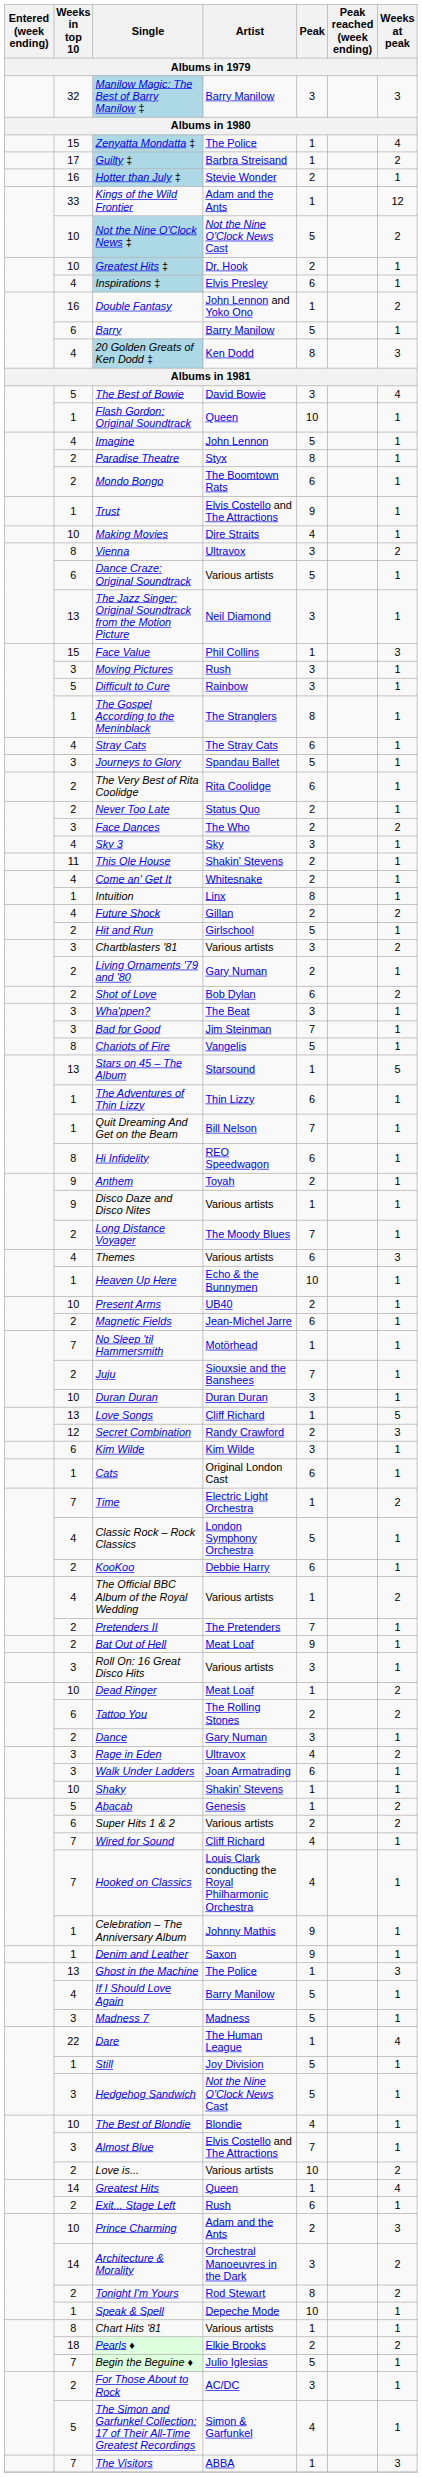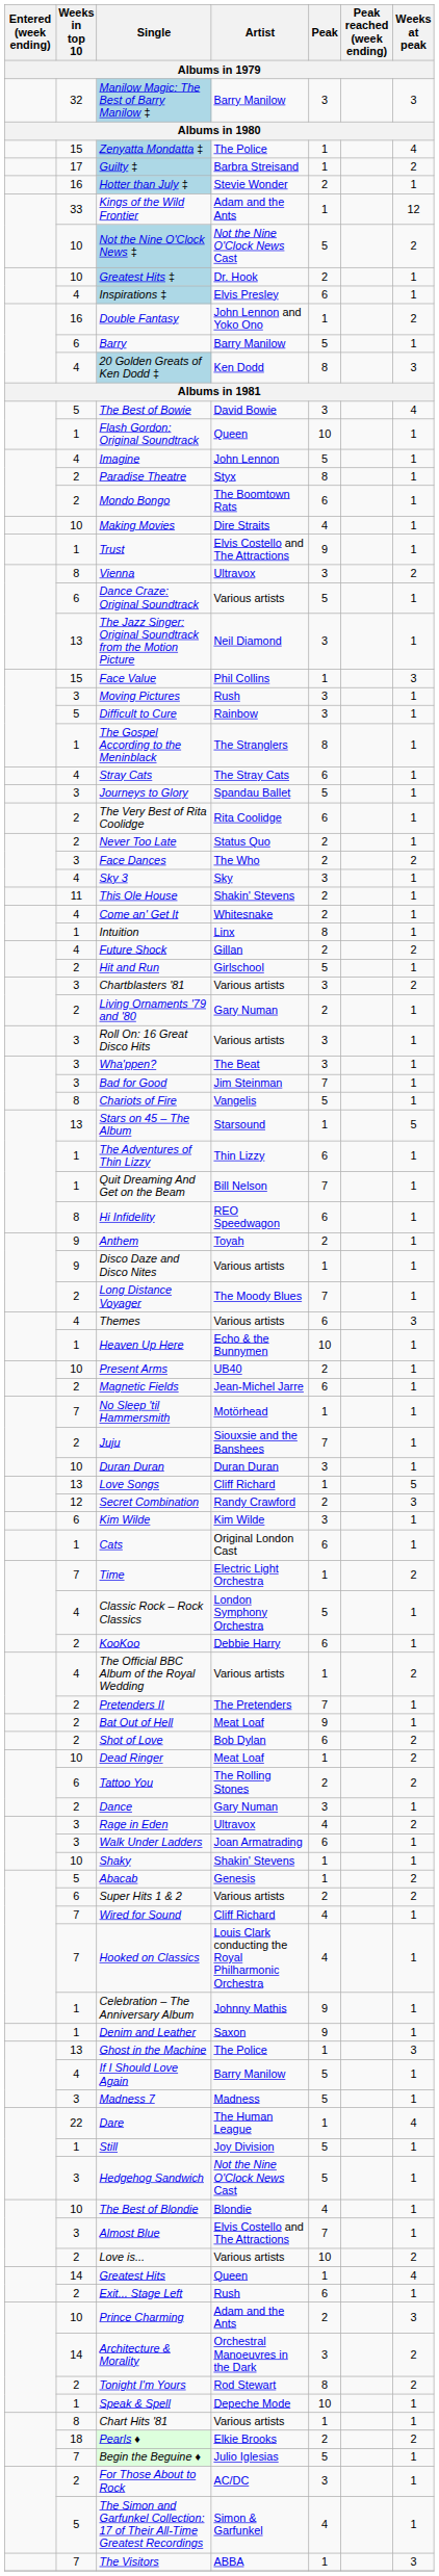 <table class="wikitable sortable" style="text-align:center;">
 <tr>
 <th>Entered <br>(week ending)</th>
 <th data-sort-type="number">Weeks<br>in<br>top<br>10</th>
 <th>Single</th>
 <th>Artist</th>
 <th data-sort-type="number">Peak</th>
 <th>Peak<br>reached <br>(week ending)</th>
 <th data-sort-type="number">Weeks<br>at<br>peak</th>
 </tr>
 <tr>
 <th colspan="7">Albums in 1979</th>
 </tr>
 <tr>
 <td></td>
 <td>32</td>
 <td align="left" bgcolor=lightblue><em><a href='#'>Manilow Magic: The Best of Barry Manilow</a></em> ‡</td>
 <td align="left"><a href='#'>Barry Manilow</a></td>
 <td>3</td>
 <td></td>
 <td>3</td>
 </tr>
 <tr>
 <th colspan="7">Albums in 1980</th>
 </tr>
 <tr>
 <td></td>
 <td>15</td>
 <td align="left" bgcolor=lightblue><em><a href='#'>Zenyatta Mondatta</a></em> ‡</td>
 <td align="left"><a href='#'>The Police</a></td>
 <td>1</td>
 <td></td>
 <td>4</td>
 </tr>
 <tr>
 <td></td>
 <td>17</td>
 <td align="left" bgcolor=lightblue><em><a href='#'>Guilty</a></em> ‡</td>
 <td align="left"><a href='#'>Barbra Streisand</a></td>
 <td>1</td>
 <td></td>
 <td>2</td>
 </tr>
 <tr>
 <td></td>
 <td>16</td>
 <td align="left" bgcolor=lightblue><em><a href='#'>Hotter than July</a></em> ‡</td>
 <td align="left"><a href='#'>Stevie Wonder</a></td>
 <td>2</td>
 <td></td>
 <td>1</td>
 </tr>
 <tr>
 <td rowspan="2"></td>
 <td>33</td>
 <td align="left"><em><a href='#'>Kings of the Wild Frontier</a></em></td>
 <td align="left"><a href='#'>Adam and the Ants</a></td>
 <td>1</td>
 <td></td>
 <td>12</td>
 </tr>
 <tr>
 <td>10</td>
 <td align="left" bgcolor=lightblue><em><a href='#'>Not the Nine O'Clock News</a></em> ‡</td>
 <td align="left"><a href='#'><em>Not the Nine O'Clock News</em> Cast</a></td>
 <td>5</td>
 <td></td>
 <td>2</td>
 </tr>
 <tr>
 <td rowspan="2"></td>
 <td>10</td>
 <td align="left" bgcolor=lightblue><em><a href='#'>Greatest Hits</a></em> ‡</td>
 <td align="left"><a href='#'>Dr. Hook</a></td>
 <td>2</td>
 <td></td>
 <td>1</td>
 </tr>
 <tr>
 <td>4</td>
 <td align="left" bgcolor=lightblue><em>Inspirations</em> ‡</td>
 <td align="left"><a href='#'>Elvis Presley</a></td>
 <td>6</td>
 <td></td>
 <td>1</td>
 </tr>
 <tr>
 <td rowspan="3"></td>
 <td>16</td>
 <td align="left"><em><a href='#'>Double Fantasy</a></em></td>
 <td align="left"><a href='#'>John Lennon</a> and <a href='#'>Yoko Ono</a></td>
 <td>1</td>
 <td></td>
 <td>2</td>
 </tr>
 <tr>
 <td>6</td>
 <td align="left"><em><a href='#'>Barry</a></em></td>
 <td align="left"><a href='#'>Barry Manilow</a></td>
 <td>5</td>
 <td></td>
 <td>1</td>
 </tr>
 <tr>
 <td>4</td>
 <td align="left" bgcolor=lightblue><em>20 Golden Greats of Ken Dodd</em> ‡</td>
 <td align="left"><a href='#'>Ken Dodd</a></td>
 <td>8</td>
 <td></td>
 <td>3</td>
 </tr>
 <tr>
 <th colspan="7">Albums in 1981</th>
 </tr>
 <tr>
 <td rowspan="2"></td>
 <td>5</td>
 <td align="left"><em><a href='#'>The Best of Bowie</a></em></td>
 <td align="left"><a href='#'>David Bowie</a></td>
 <td>3</td>
 <td></td>
 <td>4</td>
 </tr>
 <tr>
 <td>1</td>
 <td align="left"><em><a href='#'>Flash Gordon: Original Soundtrack</a></em></td>
 <td align="left"><a href='#'>Queen</a></td>
 <td>10</td>
 <td></td>
 <td>1</td>
 </tr>
 <tr>
 <td rowspan="3"></td>
 <td>4</td>
 <td align="left"><em><a href='#'>Imagine</a></em></td>
 <td align="left"><a href='#'>John Lennon</a></td>
 <td>5</td>
 <td></td>
 <td>1</td>
 </tr>
 <tr>
 <td>2</td>
 <td align="left"><em><a href='#'>Paradise Theatre</a></em></td>
 <td align="left"><a href='#'>Styx</a></td>
 <td>8</td>
 <td></td>
 <td>1</td>
 </tr>
 <tr>
 <td>2</td>
 <td align="left"><em><a href='#'>Mondo Bongo</a></em></td>
 <td align="left"><a href='#'>The Boomtown Rats</a></td>
 <td>6</td>
 <td></td>
 <td>1</td>
 </tr>
 <tr>
 <td></td>
-<td>1</td>
-<td align="left"><em><a href='#'>Trust</a></em></td>
-<td align="left"><a href='#'>Elvis Costello</a> and <a href='#'>The Attractions</a></td>
-<td>9</td>
+<td>10</td>
+<td align="left"><em><a href='#'>Making Movies</a></em></td>
+<td align="left"><a href='#'>Dire Straits</a></td>
+<td>4</td>
 <td></td>
 <td>1</td>
 </tr>
 <tr>
 <td></td>
-<td>10</td>
-<td align="left"><em><a href='#'>Making Movies</a></em></td>
-<td align="left"><a href='#'>Dire Straits</a></td>
-<td>4</td>
+<td>1</td>
+<td align="left"><em><a href='#'>Trust</a></em></td>
+<td align="left"><a href='#'>Elvis Costello</a> and <a href='#'>The Attractions</a></td>
+<td>9</td>
 <td></td>
 <td>1</td>
 </tr>
 <tr>
 <td rowspan="3"></td>
 <td>8</td>
 <td align="left"><em><a href='#'>Vienna</a></em></td>
 <td align="left"><a href='#'>Ultravox</a></td>
 <td>3</td>
 <td></td>
 <td>2</td>
 </tr>
 <tr>
 <td>6</td>
 <td align="left"><em><a href='#'>Dance Craze: Original Soundtrack</a></em></td>
 <td align="left">Various artists</td>
 <td>5</td>
 <td></td>
 <td>1</td>
 </tr>
 <tr>
 <td>13</td>
 <td align="left"><em><a href='#'>The Jazz Singer: Original Soundtrack from the Motion Picture</a></em></td>
 <td align="left"><a href='#'>Neil Diamond</a></td>
 <td>3</td>
 <td></td>
 <td>1</td>
 </tr>
 <tr>
 <td rowspan="4"></td>
 <td>15</td>
 <td align="left"><em><a href='#'>Face Value</a></em></td>
 <td align="left"><a href='#'>Phil Collins</a></td>
 <td>1</td>
 <td></td>
 <td>3</td>
 </tr>
 <tr>
 <td>3</td>
 <td align="left"><em><a href='#'>Moving Pictures</a></em></td>
 <td align="left"><a href='#'>Rush</a></td>
 <td>3</td>
 <td></td>
 <td>1</td>
 </tr>
 <tr>
 <td>5</td>
 <td align="left"><em><a href='#'>Difficult to Cure</a></em></td>
 <td align="left"><a href='#'>Rainbow</a></td>
 <td>3</td>
 <td></td>
 <td>1</td>
 </tr>
 <tr>
 <td>1</td>
 <td align="left"><em><a href='#'>The Gospel According to the Meninblack</a></em></td>
 <td align="left"><a href='#'>The Stranglers</a></td>
 <td>8</td>
 <td></td>
 <td>1</td>
 </tr>
 <tr>
 <td></td>
 <td>4</td>
 <td align="left"><em><a href='#'>Stray Cats</a></em></td>
 <td align="left"><a href='#'>The Stray Cats</a></td>
 <td>6</td>
 <td></td>
 <td>1</td>
 </tr>
 <tr>
 <td></td>
 <td>3</td>
 <td align="left"><em><a href='#'>Journeys to Glory</a></em></td>
 <td align="left"><a href='#'>Spandau Ballet</a></td>
 <td>5</td>
 <td></td>
 <td>1</td>
 </tr>
 <tr>
 <td></td>
 <td>2</td>
 <td align="left"><em>The Very Best of Rita Coolidge</em></td>
 <td align="left"><a href='#'>Rita Coolidge</a></td>
 <td>6</td>
 <td></td>
 <td>1</td>
 </tr>
 <tr>
 <td rowspan="3"></td>
 <td>2</td>
 <td align="left"><em><a href='#'>Never Too Late</a></em></td>
 <td align="left"><a href='#'>Status Quo</a></td>
 <td>2</td>
 <td></td>
 <td>1</td>
 </tr>
 <tr>
 <td>3</td>
 <td align="left"><em><a href='#'>Face Dances</a></em></td>
 <td align="left"><a href='#'>The Who</a></td>
 <td>2</td>
 <td></td>
 <td>2</td>
 </tr>
 <tr>
 <td>4</td>
 <td align="left"><em><a href='#'>Sky 3</a></em></td>
 <td align="left"><a href='#'>Sky</a></td>
 <td>3</td>
 <td></td>
 <td>1</td>
 </tr>
 <tr>
 <td></td>
 <td>11</td>
 <td align="left"><em><a href='#'>This Ole House</a></em></td>
 <td align="left"><a href='#'>Shakin' Stevens</a></td>
 <td>2</td>
 <td></td>
 <td>1</td>
 </tr>
 <tr>
 <td rowspan="2"></td>
 <td>4</td>
 <td align="left"><em><a href='#'>Come an' Get It</a></em></td>
 <td align="left"><a href='#'>Whitesnake</a></td>
 <td>2</td>
 <td></td>
 <td>1</td>
 </tr>
 <tr>
 <td>1</td>
 <td align="left"><em>Intuition</em></td>
 <td align="left"><a href='#'>Linx</a></td>
 <td>8</td>
 <td></td>
 <td>1</td>
 </tr>
 <tr>
 <td rowspan="2"></td>
 <td>4</td>
 <td align="left"><em><a href='#'>Future Shock</a></em></td>
 <td align="left"><a href='#'>Gillan</a></td>
 <td>2</td>
 <td></td>
 <td>2</td>
 </tr>
 <tr>
 <td>2</td>
 <td align="left"><em><a href='#'>Hit and Run</a></em></td>
 <td align="left"><a href='#'>Girlschool</a></td>
 <td>5</td>
 <td></td>
 <td>1</td>
 </tr>
 <tr>
 <td rowspan="2"></td>
 <td>3</td>
 <td align="left"><em>Chartblasters '81</em></td>
 <td align="left">Various artists</td>
 <td>3</td>
 <td></td>
 <td>2</td>
 </tr>
 <tr>
 <td>2</td>
 <td align="left"><em><a href='#'>Living Ornaments '79 and '80</a></em></td>
 <td align="left"><a href='#'>Gary Numan</a></td>
 <td>2</td>
 <td></td>
 <td>1</td>
 </tr>
 <tr>
 <td></td>
-<td>2</td>
-<td align="left"><em><a href='#'>Shot of Love</a></em></td>
-<td align="left"><a href='#'>Bob Dylan</a></td>
-<td>6</td>
+<td>3</td>
+<td align="left"><em>Roll On: 16 Great Disco Hits</em></td>
+<td align="left">Various artists</td>
+<td>3</td>
 <td></td>
-<td>2</td>
+<td>1</td>
 </tr>
 <tr>
 <td rowspan="3"></td>
 <td>3</td>
 <td align="left"><em><a href='#'>Wha'ppen?</a></em></td>
 <td align="left"><a href='#'>The Beat</a></td>
 <td>3</td>
 <td></td>
 <td>1</td>
 </tr>
 <tr>
 <td>3</td>
 <td align="left"><em><a href='#'>Bad for Good</a></em></td>
 <td align="left"><a href='#'>Jim Steinman</a></td>
 <td>7</td>
 <td></td>
 <td>1</td>
 </tr>
 <tr>
 <td>8</td>
 <td align="left"><em><a href='#'>Chariots of Fire</a></em></td>
 <td align="left"><a href='#'>Vangelis</a></td>
 <td>5</td>
 <td></td>
 <td>1</td>
 </tr>
 <tr>
 <td rowspan="4"></td>
 <td>13</td>
 <td align="left"><em><a href='#'>Stars on 45 – The Album</a></em></td>
 <td align="left"><a href='#'>Starsound</a></td>
 <td>1</td>
 <td></td>
 <td>5</td>
 </tr>
 <tr>
 <td>1</td>
 <td align="left"><em><a href='#'>The Adventures of Thin Lizzy</a></em></td>
 <td align="left"><a href='#'>Thin Lizzy</a></td>
 <td>6</td>
 <td></td>
 <td>1</td>
 </tr>
 <tr>
 <td>1</td>
 <td align="left"><em>Quit Dreaming And Get on the Beam</em></td>
 <td align="left"><a href='#'>Bill Nelson</a></td>
 <td>7</td>
 <td></td>
 <td>1</td>
 </tr>
 <tr>
 <td>8</td>
 <td align="left"><em><a href='#'>Hi Infidelity</a></em></td>
 <td align="left"><a href='#'>REO Speedwagon</a></td>
 <td>6</td>
 <td></td>
 <td>1</td>
 </tr>
 <tr>
 <td rowspan="3"></td>
 <td>9</td>
 <td align="left"><em><a href='#'>Anthem</a></em></td>
 <td align="left"><a href='#'>Toyah</a></td>
 <td>2</td>
 <td></td>
 <td>1</td>
 </tr>
 <tr>
 <td>9</td>
 <td align="left"><em>Disco Daze and Disco Nites</em></td>
 <td align="left">Various artists</td>
 <td>1</td>
 <td></td>
 <td>1</td>
 </tr>
 <tr>
 <td>2</td>
 <td align="left"><em><a href='#'>Long Distance Voyager</a></em></td>
 <td align="left"><a href='#'>The Moody Blues</a></td>
 <td>7</td>
 <td></td>
 <td>1</td>
 </tr>
 <tr>
 <td rowspan="2"></td>
 <td>4</td>
 <td align="left"><em>Themes</em></td>
 <td align="left">Various artists</td>
 <td>6</td>
 <td></td>
 <td>3</td>
 </tr>
 <tr>
 <td>1</td>
 <td align="left"><em><a href='#'>Heaven Up Here</a></em></td>
 <td align="left"><a href='#'>Echo & the Bunnymen</a></td>
 <td>10</td>
 <td></td>
 <td>1</td>
 </tr>
 <tr>
 <td rowspan="2"></td>
 <td>10</td>
 <td align="left"><em><a href='#'>Present Arms</a></em></td>
 <td align="left"><a href='#'>UB40</a></td>
 <td>2</td>
 <td></td>
 <td>1</td>
 </tr>
 <tr>
 <td>2</td>
 <td align="left"><em><a href='#'>Magnetic Fields</a></em></td>
 <td align="left"><a href='#'>Jean-Michel Jarre</a></td>
 <td>6</td>
 <td></td>
 <td>1</td>
 </tr>
 <tr>
 <td rowspan="3"></td>
 <td>7</td>
 <td align="left"><em><a href='#'>No Sleep 'til Hammersmith</a></em></td>
 <td align="left"><a href='#'>Motörhead</a></td>
 <td>1</td>
 <td></td>
 <td>1</td>
 </tr>
 <tr>
 <td>2</td>
 <td align="left"><em><a href='#'>Juju</a></em></td>
 <td align="left"><a href='#'>Siouxsie and the Banshees</a></td>
 <td>7</td>
 <td></td>
 <td>1</td>
 </tr>
 <tr>
 <td>10</td>
 <td align="left"><em><a href='#'>Duran Duran</a></em></td>
 <td align="left"><a href='#'>Duran Duran</a></td>
 <td>3</td>
 <td></td>
 <td>1</td>
 </tr>
 <tr>
 <td rowspan="2"></td>
 <td>13</td>
 <td align="left"><em><a href='#'>Love Songs</a></em></td>
 <td align="left"><a href='#'>Cliff Richard</a></td>
 <td>1</td>
 <td></td>
 <td>5</td>
 </tr>
 <tr>
 <td>12</td>
 <td align="left"><em><a href='#'>Secret Combination</a></em></td>
 <td align="left"><a href='#'>Randy Crawford</a></td>
 <td>2</td>
 <td></td>
 <td>3</td>
 </tr>
 <tr>
 <td></td>
 <td>6</td>
 <td align="left"><em><a href='#'>Kim Wilde</a></em></td>
 <td align="left"><a href='#'>Kim Wilde</a></td>
 <td>3</td>
 <td></td>
 <td>1</td>
 </tr>
 <tr>
 <td></td>
 <td>1</td>
 <td align="left"><em><a href='#'>Cats</a></em></td>
 <td align="left">Original London Cast</td>
 <td>6</td>
 <td></td>
 <td>1</td>
 </tr>
 <tr>
 <td rowspan="3"></td>
 <td>7</td>
 <td align="left"><em><a href='#'>Time</a></em></td>
 <td align="left"><a href='#'>Electric Light Orchestra</a></td>
 <td>1</td>
 <td></td>
 <td>2</td>
 </tr>
 <tr>
 <td>4</td>
 <td align="left"><em>Classic Rock – Rock Classics</em></td>
 <td align="left"><a href='#'>London Symphony Orchestra</a></td>
 <td>5</td>
 <td></td>
 <td>1</td>
 </tr>
 <tr>
 <td>2</td>
 <td align="left"><em><a href='#'>KooKoo</a></em></td>
 <td align="left"><a href='#'>Debbie Harry</a></td>
 <td>6</td>
 <td></td>
 <td>1</td>
 </tr>
 <tr>
 <td rowspan="2"></td>
 <td>4</td>
 <td align="left"><em>The Official BBC Album of the Royal Wedding</em></td>
 <td align="left">Various artists</td>
 <td>1</td>
 <td></td>
 <td>2</td>
 </tr>
 <tr>
 <td>2</td>
 <td align="left"><em><a href='#'>Pretenders II</a></em></td>
 <td align="left"><a href='#'>The Pretenders</a></td>
 <td>7</td>
 <td></td>
 <td>1</td>
 </tr>
 <tr>
 <td></td>
 <td>2</td>
 <td align="left"><em><a href='#'>Bat Out of Hell</a></em></td>
 <td align="left"><a href='#'>Meat Loaf</a></td>
 <td>9</td>
 <td></td>
 <td>1</td>
 </tr>
 <tr>
 <td></td>
-<td>3</td>
-<td align="left"><em>Roll On: 16 Great Disco Hits</em></td>
-<td align="left">Various artists</td>
-<td>3</td>
+<td>2</td>
+<td align="left"><em><a href='#'>Shot of Love</a></em></td>
+<td align="left"><a href='#'>Bob Dylan</a></td>
+<td>6</td>
 <td></td>
-<td>1</td>
+<td>2</td>
 </tr>
 <tr>
 <td rowspan="3"></td>
 <td>10</td>
 <td align="left"><em><a href='#'>Dead Ringer</a></em></td>
 <td align="left"><a href='#'>Meat Loaf</a></td>
 <td>1</td>
 <td></td>
 <td>2</td>
 </tr>
 <tr>
 <td>6</td>
 <td align="left"><em><a href='#'>Tattoo You</a></em></td>
 <td align="left"><a href='#'>The Rolling Stones</a></td>
 <td>2</td>
 <td></td>
 <td>2</td>
 </tr>
 <tr>
 <td>2</td>
 <td align="left"><em><a href='#'>Dance</a></em></td>
 <td align="left"><a href='#'>Gary Numan</a></td>
 <td>3</td>
 <td></td>
 <td>1</td>
 </tr>
 <tr>
 <td rowspan="3"></td>
 <td>3</td>
 <td align="left"><em><a href='#'>Rage in Eden</a></em></td>
 <td align="left"><a href='#'>Ultravox</a></td>
 <td>4</td>
 <td></td>
 <td>2</td>
 </tr>
 <tr>
 <td>3</td>
 <td align="left"><em><a href='#'>Walk Under Ladders</a></em></td>
 <td align="left"><a href='#'>Joan Armatrading</a></td>
 <td>6</td>
 <td></td>
 <td>1</td>
 </tr>
 <tr>
 <td>10</td>
 <td align="left"><em><a href='#'>Shaky</a></em></td>
 <td align="left"><a href='#'>Shakin' Stevens</a></td>
 <td>1</td>
 <td></td>
 <td>1</td>
 </tr>
 <tr>
 <td rowspan="5"></td>
 <td>5</td>
 <td align="left"><em><a href='#'>Abacab</a></em></td>
 <td align="left"><a href='#'>Genesis</a></td>
 <td>1</td>
 <td></td>
 <td>2</td>
 </tr>
 <tr>
 <td>6</td>
 <td align="left"><em>Super Hits 1 & 2</em></td>
 <td align="left">Various artists</td>
 <td>2</td>
 <td></td>
 <td>2</td>
 </tr>
 <tr>
 <td>7</td>
 <td align="left"><em><a href='#'>Wired for Sound</a></em></td>
 <td align="left"><a href='#'>Cliff Richard</a></td>
 <td>4</td>
 <td></td>
 <td>1</td>
 </tr>
 <tr>
 <td>7</td>
 <td align="left"><em><a href='#'>Hooked on Classics</a></em></td>
 <td align="left"><a href='#'>Louis Clark</a> conducting the <a href='#'>Royal Philharmonic Orchestra</a></td>
 <td>4</td>
 <td></td>
 <td>1</td>
 </tr>
 <tr>
 <td>1</td>
 <td align="left"><em>Celebration – The Anniversary Album</em></td>
 <td align="left"><a href='#'>Johnny Mathis</a></td>
 <td>9</td>
 <td></td>
 <td>1</td>
 </tr>
 <tr>
 <td></td>
 <td>1</td>
 <td align="left"><em><a href='#'>Denim and Leather</a></em></td>
 <td align="left"><a href='#'>Saxon</a></td>
 <td>9</td>
 <td></td>
 <td>1</td>
 </tr>
 <tr>
 <td rowspan="3"></td>
 <td>13</td>
 <td align="left"><em><a href='#'>Ghost in the Machine</a></em></td>
 <td align="left"><a href='#'>The Police</a></td>
 <td>1</td>
 <td></td>
 <td>3</td>
 </tr>
 <tr>
 <td>4</td>
 <td align="left"><em><a href='#'>If I Should Love Again</a></em></td>
 <td align="left"><a href='#'>Barry Manilow</a></td>
 <td>5</td>
 <td></td>
 <td>1</td>
 </tr>
 <tr>
 <td>3</td>
 <td align="left"><em><a href='#'>Madness 7</a></em></td>
 <td align="left"><a href='#'>Madness</a></td>
 <td>5</td>
 <td></td>
 <td>1</td>
 </tr>
 <tr>
 <td rowspan="3"></td>
 <td>22</td>
 <td align="left"><em><a href='#'>Dare</a></em></td>
 <td align="left"><a href='#'>The Human League</a></td>
 <td>1</td>
 <td></td>
 <td>4</td>
 </tr>
 <tr>
 <td>1</td>
 <td align="left"><em><a href='#'>Still</a></em></td>
 <td align="left"><a href='#'>Joy Division</a></td>
 <td>5</td>
 <td></td>
 <td>1</td>
 </tr>
 <tr>
 <td>3</td>
 <td align="left"><em><a href='#'>Hedgehog Sandwich</a></em></td>
 <td align="left"><a href='#'><em>Not the Nine O'Clock News</em> Cast</a></td>
 <td>5</td>
 <td></td>
 <td>1</td>
 </tr>
 <tr>
 <td rowspan="3"></td>
 <td>10</td>
 <td align="left"><em><a href='#'>The Best of Blondie</a></em></td>
 <td align="left"><a href='#'>Blondie</a></td>
 <td>4</td>
 <td></td>
 <td>1</td>
 </tr>
 <tr>
 <td>3</td>
 <td align="left"><em><a href='#'>Almost Blue</a></em></td>
 <td align="left"><a href='#'>Elvis Costello</a> and <a href='#'>The Attractions</a></td>
 <td>7</td>
 <td></td>
 <td>1</td>
 </tr>
 <tr>
 <td>2</td>
 <td align="left"><em>Love is...</em></td>
 <td align="left">Various artists</td>
 <td>10</td>
 <td></td>
 <td>2</td>
 </tr>
 <tr>
 <td rowspan="2"></td>
 <td>14</td>
 <td align="left"><em><a href='#'>Greatest Hits</a></em></td>
 <td align="left"><a href='#'>Queen</a></td>
 <td>1</td>
 <td></td>
 <td>4</td>
 </tr>
 <tr>
 <td>2</td>
 <td align="left"><em><a href='#'>Exit... Stage Left</a></em></td>
 <td align="left"><a href='#'>Rush</a></td>
 <td>6</td>
 <td></td>
 <td>1</td>
 </tr>
 <tr>
 <td rowspan="4"></td>
 <td>10</td>
 <td align="left"><em><a href='#'>Prince Charming</a></em></td>
 <td align="left"><a href='#'>Adam and the Ants</a></td>
 <td>2</td>
 <td></td>
 <td>3</td>
 </tr>
 <tr>
 <td>14</td>
 <td align="left"><em><a href='#'>Architecture & Morality</a></em></td>
 <td align="left"><a href='#'>Orchestral Manoeuvres in the Dark</a></td>
 <td>3</td>
 <td></td>
 <td>2</td>
 </tr>
 <tr>
 <td>2</td>
 <td align="left"><em><a href='#'>Tonight I'm Yours</a></em></td>
 <td align="left"><a href='#'>Rod Stewart</a></td>
 <td>8</td>
 <td></td>
 <td>2</td>
 </tr>
 <tr>
 <td>1</td>
 <td align="left"><em><a href='#'>Speak & Spell</a></em></td>
 <td align="left"><a href='#'>Depeche Mode</a></td>
 <td>10</td>
 <td></td>
 <td>1</td>
 </tr>
 <tr>
 <td rowspan="3"></td>
 <td>8</td>
 <td align="left"><em>Chart Hits '81</em></td>
 <td align="left">Various artists</td>
 <td>1</td>
 <td></td>
 <td>1</td>
 </tr>
 <tr>
 <td>18</td>
 <td align="left" bgcolor=#DDFFDD><em><a href='#'>Pearls</a></em> ♦</td>
 <td align="left"><a href='#'>Elkie Brooks</a></td>
 <td>2</td>
 <td></td>
 <td>2</td>
 </tr>
 <tr>
 <td>7</td>
 <td align="left" bgcolor=#DDFFDD><em>Begin the Beguine</em> ♦</td>
 <td align="left"><a href='#'>Julio Iglesias</a></td>
 <td>5</td>
 <td></td>
 <td>1</td>
 </tr>
 <tr>
 <td rowspan="2"></td>
 <td>2</td>
 <td align="left"><em><a href='#'>For Those About to Rock</a></em></td>
 <td align="left"><a href='#'>AC/DC</a></td>
 <td>3</td>
 <td></td>
 <td>1</td>
 </tr>
 <tr>
 <td>5</td>
 <td align="left"><em><a href='#'>The Simon and Garfunkel Collection: 17 of Their All-Time Greatest Recordings</a></em></td>
 <td align="left"><a href='#'>Simon & Garfunkel</a></td>
 <td>4</td>
 <td></td>
 <td>1</td>
 </tr>
 <tr>
 <td></td>
 <td>7</td>
 <td align="left"><em><a href='#'>The Visitors</a></em></td>
 <td align="left"><a href='#'>ABBA</a></td>
 <td>1</td>
 <td></td>
 <td>3</td>
 </tr>
 <tr>
 </tr>
 </table>
